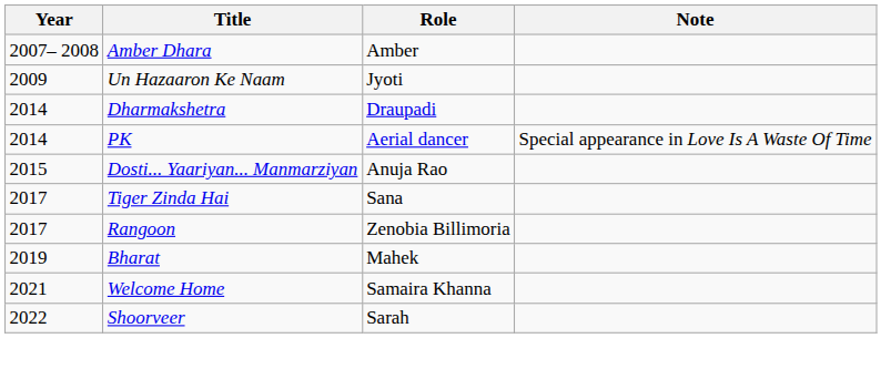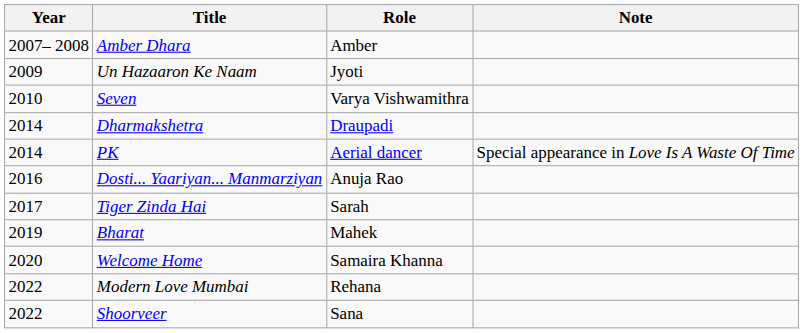 <table class="wikitable sortable">
 <tr>
 <th>Year</th>
 <th>Title</th>
 <th>Role</th>
 <th>Note</th>
 </tr>
 <tr>
 <td>2007– 2008</td>
 <td><em><a href='#'>Amber Dhara</a></em></td>
 <td>Amber</td>
 <td></td>
 </tr>
 <tr>
 <td>2009</td>
 <td><em>Un Hazaaron Ke Naam</em></td>
 <td>Jyoti</td>
 <td></td>
 </tr>
 <tr>
+<td>2010</td>
+<td><em><a href='#'>Seven</a></em></td>
+<td>Varya Vishwamithra</td>
+<td></td>
+</tr>
+<tr>
 <td>2014</td>
 <td><em><a href='#'>Dharmakshetra</a></em></td>
 <td><a href='#'>Draupadi</a></td>
 <td></td>
 </tr>
 <tr>
 <td>2014</td>
 <td><em><a href='#'>PK</a></em></td>
 <td><a href='#'>Aerial dancer</a></td>
 <td>Special appearance in <em>Love Is A Waste Of Time</em></td>
 </tr>
 <tr>
-<td>2015</td>
+<td>2016</td>
 <td><em><a href='#'>Dosti... Yaariyan... Manmarziyan</a></em></td>
 <td>Anuja Rao</td>
 <td> </td>
 </tr>
 <tr>
 <td>2017</td>
 <td><em><a href='#'>Tiger Zinda Hai</a></em></td>
-<td>Sana</td>
-<td></td>
-</tr>
-<tr>
-<td>2017</td>
-<td><em><a href='#'>Rangoon</a></em></td>
-<td>Zenobia Billimoria</td>
+<td>Sarah</td>
 <td></td>
 </tr>
 <tr>
 <td>2019</td>
 <td><em><a href='#'>Bharat</a></em></td>
 <td>Mahek</td>
 <td></td>
 </tr>
 <tr>
-<td>2021</td>
+<td>2020</td>
 <td><em><a href='#'>Welcome Home</a></em></td>
 <td>Samaira Khanna</td>
 <td></td>
 </tr>
 <tr>
 <td>2022</td>
+<td><em> Modern Love Mumbai </em></td>
+<td>Rehana</td>
+<td></td>
+</tr>
+<tr>
+<td>2022</td>
 <td><em><a href='#'>Shoorveer</a></em></td>
-<td>Sarah</td>
+<td>Sana</td>
 <td></td>
 </tr>
 </table>
